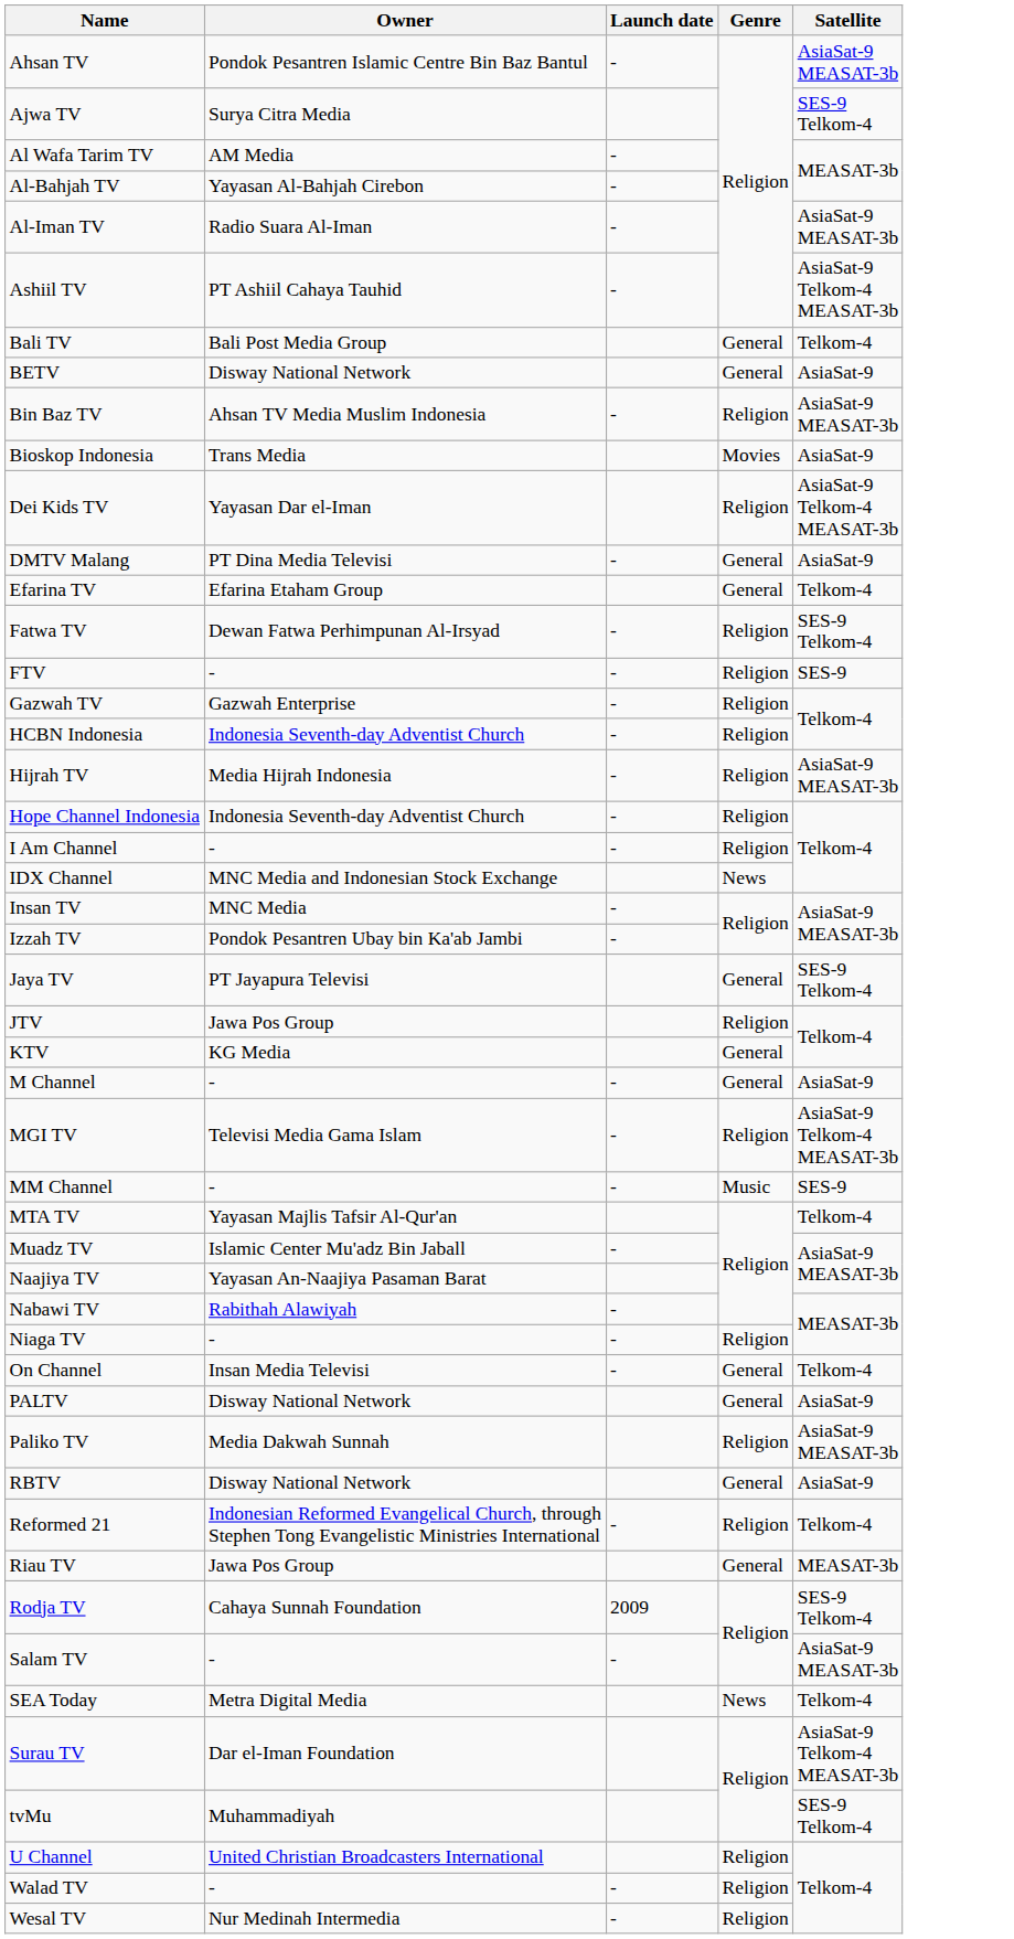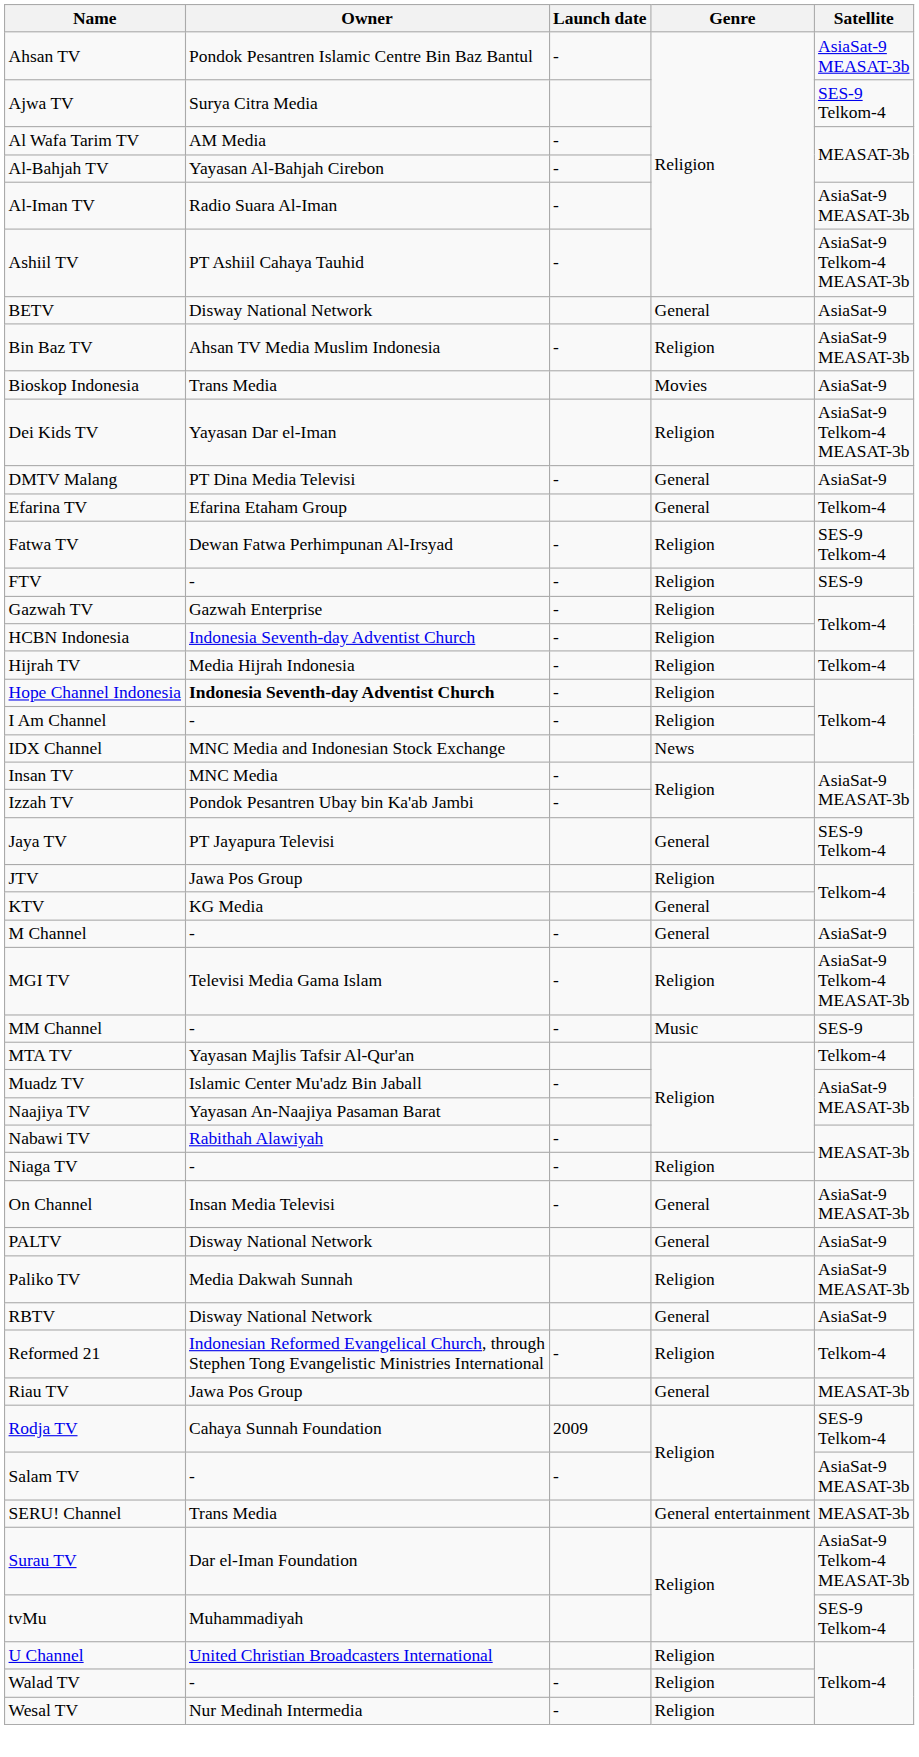 <table class="wikitable sortable">
 <tr>
 <th>Name</th>
 <th>Owner</th>
 <th>Launch date</th>
 <th>Genre</th>
 <th>Satellite</th>
 </tr>
 <tr>
 <td>Ahsan TV</td>
 <td>Pondok Pesantren Islamic Centre Bin Baz Bantul</td>
 <td>-</td>
 <td rowspan="6">Religion</td>
 <td><a href='#'>AsiaSat-9</a><br><a href='#'>MEASAT-3b</a></td>
 </tr>
 <tr>
 <td>Ajwa TV</td>
 <td>Surya Citra Media</td>
 <td></td>
 <td><a href='#'>SES-9</a><br>Telkom-4</td>
 </tr>
 <tr>
 <td>Al Wafa Tarim TV</td>
 <td>AM Media</td>
 <td>-</td>
 <td rowspan="2">MEASAT-3b</td>
 </tr>
 <tr>
 <td>Al-Bahjah TV</td>
 <td>Yayasan Al-Bahjah Cirebon</td>
 <td>-</td>
 </tr>
 <tr>
 <td>Al-Iman TV</td>
 <td>Radio Suara Al-Iman</td>
 <td>-</td>
 <td>AsiaSat-9<br>MEASAT-3b</td>
 </tr>
 <tr>
 <td>Ashiil TV</td>
 <td>PT Ashiil Cahaya Tauhid</td>
 <td>-</td>
 <td>AsiaSat-9<br>Telkom-4<br>MEASAT-3b</td>
-</tr>
-<tr>
-<td>Bali TV</td>
-<td>Bali Post Media Group</td>
-<td></td>
-<td>General</td>
-<td>Telkom-4</td>
 </tr>
 <tr>
 <td>BETV</td>
 <td>Disway National Network</td>
 <td></td>
 <td>General</td>
 <td>AsiaSat-9</td>
 </tr>
 <tr>
 <td>Bin Baz TV</td>
 <td>Ahsan TV Media Muslim Indonesia</td>
 <td>-</td>
 <td>Religion</td>
 <td>AsiaSat-9<br>MEASAT-3b</td>
 </tr>
 <tr>
 <td>Bioskop Indonesia</td>
 <td>Trans Media</td>
 <td></td>
 <td>Movies</td>
 <td>AsiaSat-9</td>
 </tr>
 <tr>
 <td>Dei Kids TV</td>
 <td>Yayasan Dar el-Iman</td>
 <td></td>
 <td>Religion</td>
 <td>AsiaSat-9<br>Telkom-4<br>MEASAT-3b</td>
 </tr>
 <tr>
 <td>DMTV Malang</td>
 <td>PT Dina Media Televisi</td>
 <td>-</td>
 <td>General </td>
 <td>AsiaSat-9</td>
 </tr>
 <tr>
 <td>Efarina TV</td>
 <td>Efarina Etaham Group</td>
 <td></td>
 <td>General</td>
 <td>Telkom-4</td>
 </tr>
 <tr>
 <td>Fatwa TV</td>
 <td>Dewan Fatwa Perhimpunan Al-Irsyad</td>
 <td>-</td>
 <td>Religion</td>
 <td>SES-9<br>Telkom-4</td>
 </tr>
 <tr>
 <td>FTV</td>
 <td>-</td>
 <td>-</td>
 <td>Religion</td>
 <td>SES-9</td>
 </tr>
 <tr>
 <td>Gazwah TV</td>
 <td>Gazwah Enterprise</td>
 <td>-</td>
 <td>Religion</td>
 <td rowspan="2">Telkom-4</td>
 </tr>
 <tr>
 <td>HCBN Indonesia</td>
 <td><a href='#'>Indonesia Seventh-day Adventist Church</a></td>
 <td>-</td>
 <td>Religion</td>
 </tr>
 <tr>
 <td>Hijrah TV</td>
 <td>Media Hijrah Indonesia</td>
 <td>-</td>
 <td>Religion</td>
-<td>AsiaSat-9<br>MEASAT-3b</td>
+<td>Telkom-4</td>
 </tr>
 <tr>
 <td><a href='#'>Hope Channel Indonesia</a></td>
-<td>Indonesia Seventh-day Adventist Church</td>
+<td><strong>Indonesia Seventh-day Adventist Church</strong></td>
 <td>-</td>
 <td>Religion</td>
 <td rowspan="3">Telkom-4</td>
 </tr>
 <tr>
 <td>I Am Channel</td>
 <td>-</td>
 <td>-</td>
 <td>Religion</td>
 </tr>
 <tr>
 <td>IDX Channel</td>
 <td>MNC Media and Indonesian Stock Exchange</td>
 <td></td>
 <td>News</td>
 </tr>
 <tr>
 <td>Insan TV</td>
 <td>MNC Media</td>
 <td>-</td>
 <td rowspan="2">Religion</td>
 <td rowspan="2">AsiaSat-9<br>MEASAT-3b</td>
 </tr>
 <tr>
 <td>Izzah TV</td>
 <td>Pondok Pesantren Ubay bin Ka'ab Jambi</td>
 <td>-</td>
 </tr>
 <tr>
 <td>Jaya TV</td>
 <td>PT Jayapura Televisi</td>
 <td></td>
 <td>General</td>
 <td>SES-9<br>Telkom-4</td>
 </tr>
 <tr>
 <td>JTV</td>
 <td>Jawa Pos Group</td>
 <td></td>
 <td>Religion</td>
 <td rowspan="2">Telkom-4</td>
 </tr>
 <tr>
 <td>KTV</td>
 <td>KG Media</td>
 <td></td>
 <td>General</td>
 </tr>
 <tr>
 <td>M Channel</td>
 <td>-</td>
 <td>-</td>
 <td>General</td>
 <td>AsiaSat-9</td>
 </tr>
 <tr>
 <td>MGI TV</td>
 <td>Televisi Media Gama Islam</td>
 <td>-</td>
 <td>Religion</td>
 <td>AsiaSat-9<br>Telkom-4<br>MEASAT-3b</td>
 </tr>
 <tr>
 <td>MM Channel</td>
 <td>-</td>
 <td>-</td>
 <td>Music</td>
 <td>SES-9</td>
 </tr>
 <tr>
 <td>MTA TV</td>
 <td>Yayasan Majlis Tafsir Al-Qur'an</td>
 <td></td>
 <td rowspan="4">Religion</td>
 <td>Telkom-4</td>
 </tr>
 <tr>
 <td>Muadz TV</td>
 <td>Islamic Center Mu'adz Bin Jaball</td>
 <td>-</td>
 <td rowspan="2">AsiaSat-9<br>MEASAT-3b</td>
 </tr>
 <tr>
 <td>Naajiya TV</td>
 <td>Yayasan An-Naajiya Pasaman Barat</td>
 <td></td>
 </tr>
 <tr>
 <td>Nabawi TV</td>
 <td><a href='#'>Rabithah Alawiyah</a></td>
 <td>-</td>
 <td rowspan="2">MEASAT-3b</td>
 </tr>
 <tr>
 <td>Niaga TV</td>
 <td>-</td>
 <td>-</td>
 <td>Religion</td>
 </tr>
 <tr>
 <td>On Channel</td>
 <td>Insan Media Televisi</td>
 <td>-</td>
 <td>General</td>
-<td>Telkom-4</td>
+<td>AsiaSat-9<br>MEASAT-3b</td>
 </tr>
 <tr>
 <td>PALTV</td>
 <td>Disway National Network</td>
 <td></td>
 <td>General</td>
 <td>AsiaSat-9</td>
 </tr>
 <tr>
 <td>Paliko TV</td>
 <td>Media Dakwah Sunnah</td>
 <td></td>
 <td>Religion</td>
 <td>AsiaSat-9<br>MEASAT-3b</td>
 </tr>
 <tr>
 <td>RBTV</td>
 <td>Disway National Network</td>
 <td></td>
 <td>General</td>
 <td>AsiaSat-9</td>
 </tr>
 <tr>
 <td>Reformed 21</td>
 <td><a href='#'>Indonesian Reformed Evangelical Church</a>, through<br>Stephen Tong Evangelistic Ministries International</td>
 <td>-</td>
 <td>Religion</td>
 <td>Telkom-4</td>
 </tr>
 <tr>
 <td>Riau TV</td>
 <td>Jawa Pos Group</td>
 <td></td>
 <td>General</td>
 <td>MEASAT-3b</td>
 </tr>
 <tr>
 <td><a href='#'>Rodja TV</a></td>
 <td>Cahaya Sunnah Foundation</td>
 <td>2009</td>
 <td rowspan="2">Religion</td>
 <td>SES-9<br>Telkom-4</td>
 </tr>
 <tr>
 <td>Salam TV</td>
 <td>-</td>
 <td>-</td>
 <td>AsiaSat-9<br>MEASAT-3b</td>
 </tr>
 <tr>
-<td>SEA Today</td>
-<td>Metra Digital Media</td>
+<td>SERU! Channel</td>
+<td>Trans Media</td>
 <td></td>
-<td>News</td>
-<td>Telkom-4</td>
+<td>General entertainment</td>
+<td>MEASAT-3b</td>
 </tr>
 <tr>
 <td><a href='#'>Surau TV</a></td>
 <td>Dar el-Iman Foundation</td>
 <td></td>
 <td rowspan="2">Religion</td>
 <td>AsiaSat-9<br>Telkom-4<br>MEASAT-3b</td>
 </tr>
 <tr>
 <td>tvMu</td>
 <td>Muhammadiyah</td>
 <td></td>
 <td>SES-9<br>Telkom-4</td>
 </tr>
 <tr>
 <td><a href='#'>U Channel</a></td>
 <td><a href='#'>United Christian Broadcasters International</a></td>
 <td></td>
 <td>Religion</td>
 <td rowspan="3">Telkom-4</td>
 </tr>
 <tr>
 <td>Walad TV</td>
 <td>-</td>
 <td>-</td>
 <td>Religion</td>
 </tr>
 <tr>
 <td>Wesal TV</td>
 <td>Nur Medinah Intermedia</td>
 <td>-</td>
 <td>Religion</td>
 </tr>
 </table>
